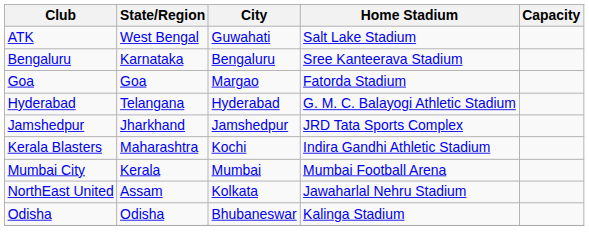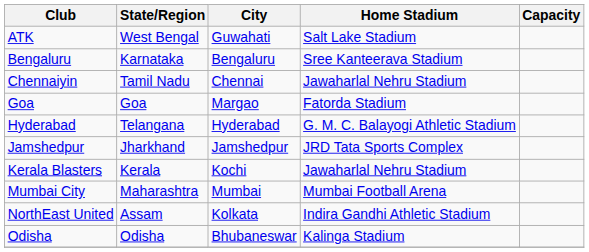 <table class="wikitable sortable">
 <tr>
 <th>Club</th>
 <th>State/Region</th>
 <th>City</th>
 <th>Home Stadium</th>
 <th>Capacity</th>
 </tr>
 <tr>
 <td><a href='#'>ATK</a></td>
 <td><a href='#'>West Bengal</a></td>
 <td><a href='#'>Guwahati</a></td>
 <td><a href='#'>Salt Lake Stadium</a></td>
 <td style="text-align:center"></td>
 </tr>
 <tr>
 <td><a href='#'>Bengaluru</a></td>
 <td><a href='#'>Karnataka</a></td>
 <td><a href='#'>Bengaluru</a></td>
 <td><a href='#'>Sree Kanteerava Stadium</a></td>
+<td style="text-align:center"></td>
+</tr>
+<tr>
+<td><a href='#'>Chennaiyin</a></td>
+<td><a href='#'>Tamil Nadu</a></td>
+<td><a href='#'>Chennai</a></td>
+<td><a href='#'>Jawaharlal Nehru Stadium</a></td>
 <td style="text-align:center"></td>
 </tr>
 <tr>
 <td><a href='#'>Goa</a></td>
 <td><a href='#'>Goa</a></td>
 <td><a href='#'>Margao</a></td>
 <td><a href='#'>Fatorda Stadium</a></td>
 <td style="text-align:center"></td>
 </tr>
 <tr>
 <td><a href='#'>Hyderabad</a></td>
 <td><a href='#'>Telangana</a></td>
 <td><a href='#'>Hyderabad</a></td>
 <td><a href='#'>G. M. C. Balayogi Athletic Stadium</a></td>
 <td style="text-align:center"></td>
 </tr>
 <tr>
 <td><a href='#'>Jamshedpur</a></td>
 <td><a href='#'>Jharkhand</a></td>
 <td><a href='#'>Jamshedpur</a></td>
 <td><a href='#'>JRD Tata Sports Complex</a></td>
 <td style="text-align:center"></td>
 </tr>
 <tr>
 <td><a href='#'>Kerala Blasters</a></td>
-<td><a href='#'>Maharashtra</a></td>
+<td><a href='#'>Kerala</a></td>
 <td><a href='#'>Kochi</a></td>
-<td><a href='#'>Indira Gandhi Athletic Stadium</a></td>
+<td><a href='#'>Jawaharlal Nehru Stadium</a></td>
 <td style="text-align:center"></td>
 </tr>
 <tr>
 <td><a href='#'>Mumbai City</a></td>
-<td><a href='#'>Kerala</a></td>
+<td><a href='#'>Maharashtra</a></td>
 <td><a href='#'>Mumbai</a></td>
 <td><a href='#'>Mumbai Football Arena</a></td>
 <td style="text-align:center"></td>
 </tr>
 <tr>
 <td><a href='#'>NorthEast United</a></td>
 <td><a href='#'>Assam</a></td>
 <td><a href='#'>Kolkata</a></td>
-<td><a href='#'>Jawaharlal Nehru Stadium</a></td>
+<td><a href='#'>Indira Gandhi Athletic Stadium</a></td>
 <td style="text-align:center"></td>
 </tr>
 <tr>
 <td><a href='#'>Odisha</a></td>
 <td><a href='#'>Odisha</a></td>
 <td><a href='#'>Bhubaneswar</a></td>
 <td><a href='#'>Kalinga Stadium</a></td>
 <td style="text-align:center"></td>
 </tr>
 <tr>
 </tr>
 </table>
